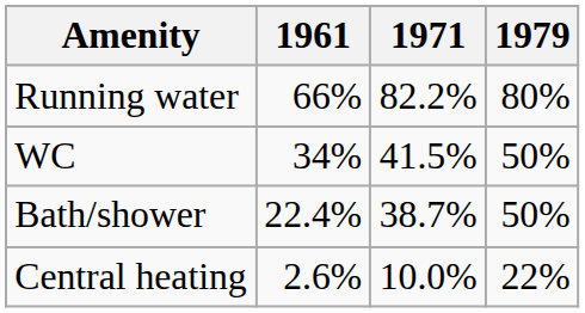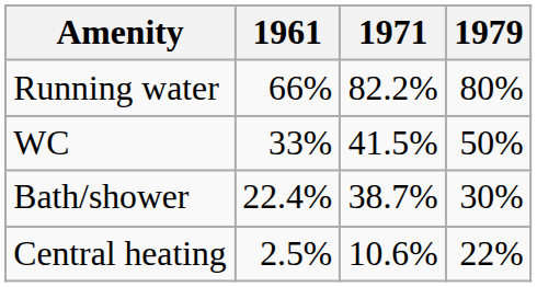 <table class="wikitable sortable" style="text-align: right">
 <tr>
 <th valign="top">Amenity</th>
 <th valign="top">1961</th>
 <th valign="top">1971</th>
 <th valign="top">1979</th>
 </tr>
 <tr>
 <td style="text-align:left;">Running water</td>
 <td>66%</td>
 <td>82.2%</td>
 <td>80%</td>
 </tr>
 <tr>
 <td style="text-align:left;">WC</td>
-<td>34%</td>
+<td>33%</td>
 <td>41.5%</td>
 <td>50%</td>
 </tr>
 <tr>
 <td style="text-align:left;">Bath/shower</td>
 <td>22.4%</td>
 <td>38.7%</td>
-<td>50%</td>
+<td>30%</td>
 </tr>
 <tr>
 <td style="text-align:left;">Central heating</td>
-<td>2.6%</td>
-<td>10.0%</td>
+<td>2.5%</td>
+<td>10.6%</td>
 <td>22%</td>
 </tr>
 </table>
